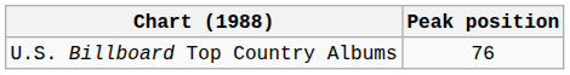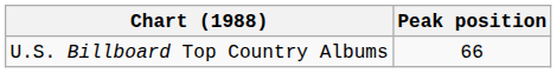 <table class="wikitable">
 <tr>
 <th>Chart (1988)</th>
 <th>Peak position</th>
 </tr>
 <tr>
 <td>U.S. <em>Billboard</em> Top Country Albums</td>
-<td align="center">76</td>
+<td align="center">66</td>
 </tr>
 </table>
